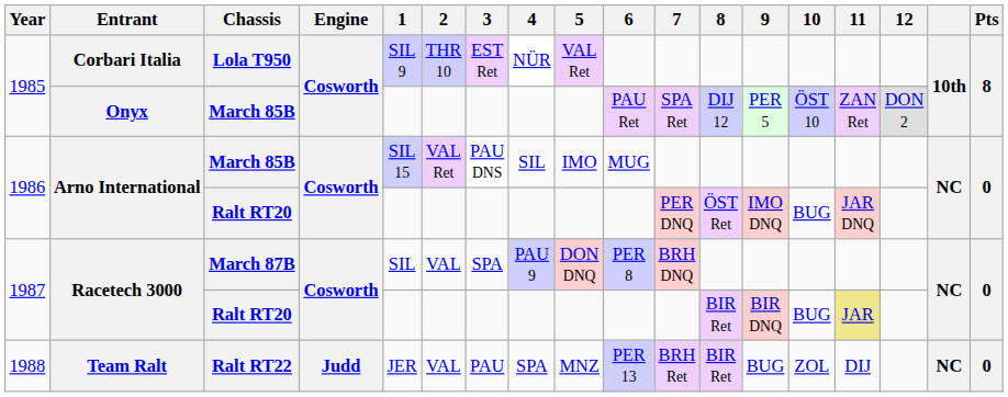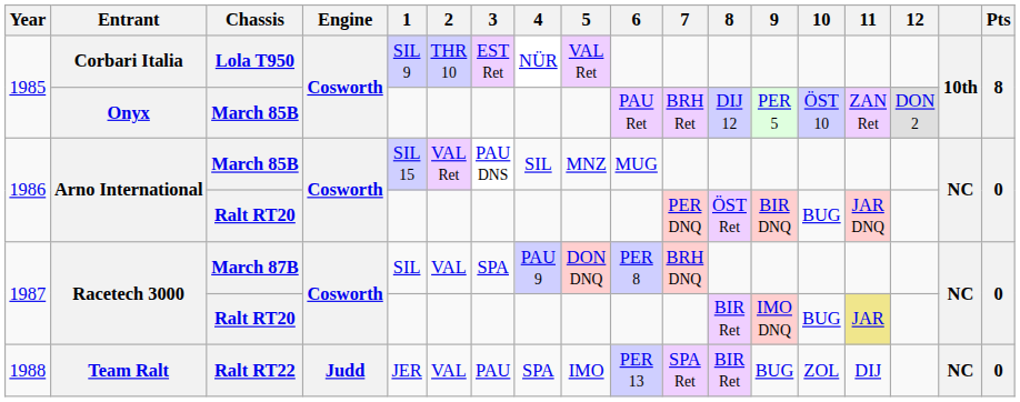 <table class="wikitable" style="text-align:center; font-size:90%">
 <tr>
 <th>Year</th>
 <th>Entrant</th>
 <th>Chassis</th>
 <th>Engine</th>
 <th>1</th>
 <th>2</th>
 <th>3</th>
 <th>4</th>
 <th>5</th>
 <th>6</th>
 <th>7</th>
 <th>8</th>
 <th>9</th>
 <th>10</th>
 <th>11</th>
 <th>12</th>
 <th></th>
 <th>Pts</th>
 </tr>
 <tr>
 <td rowspan=2><a href='#'>1985</a></td>
 <th>Corbari Italia</th>
 <th><a href='#'>Lola T950</a></th>
 <th rowspan=2><a href='#'>Cosworth</a></th>
 <td style="background:#CFCFFF;"><a href='#'>SIL</a><br><small>9</small></td>
 <td style="background:#CFCFFF;"><a href='#'>THR</a><br><small>10</small></td>
 <td style="background:#EFCFFF;"><a href='#'>EST</a><br><small>Ret</small></td>
 <td style="background:#FFFFFF;"><a href='#'>NÜR</a><br></td>
 <td style="background:#EFCFFF;"><a href='#'>VAL</a><br><small>Ret</small></td>
 <td></td>
 <td></td>
 <td></td>
 <td></td>
 <td></td>
 <td></td>
 <td></td>
 <th rowspan=2>10th</th>
 <th rowspan=2>8</th>
 </tr>
 <tr>
 <th><a href='#'>Onyx</a></th>
 <th><a href='#'>March 85B</a></th>
 <td></td>
 <td></td>
 <td></td>
 <td></td>
 <td></td>
 <td style="background:#EFCFFF;"><a href='#'>PAU</a><br><small>Ret</small></td>
-<td style="background:#EFCFFF;"><a href='#'>SPA</a><br><small>Ret</small></td>
+<td style="background:#EFCFFF;"><a href='#'>BRH</a><br><small>Ret</small></td>
 <td style="background:#CFCFFF;"><a href='#'>DIJ</a><br><small>12</small></td>
 <td style="background:#DFFFDF;"><a href='#'>PER</a><br><small>5</small></td>
 <td style="background:#CFCFFF;"><a href='#'>ÖST</a><br><small>10</small></td>
 <td style="background:#EFCFFF;"><a href='#'>ZAN</a><br><small>Ret</small></td>
 <td style="background:#DFDFDF;"><a href='#'>DON</a><br><small>2</small></td>
 </tr>
 <tr>
 <td rowspan=2><a href='#'>1986</a></td>
 <th rowspan=2>Arno International</th>
 <th><a href='#'>March 85B</a></th>
 <th rowspan=2><a href='#'>Cosworth</a></th>
 <td style="background:#CFCFFF;"><a href='#'>SIL</a><br><small>15</small></td>
 <td style="background:#EFCFFF;"><a href='#'>VAL</a><br><small>Ret</small></td>
 <td style="background:#FFFFFF;"><a href='#'>PAU</a><br><small>DNS</small></td>
 <td><a href='#'>SIL</a></td>
-<td><a href='#'>IMO</a></td>
+<td><a href='#'>MNZ</a></td>
 <td><a href='#'>MUG</a></td>
 <td></td>
 <td></td>
 <td></td>
 <td></td>
 <td></td>
 <td></td>
 <th rowspan=2>NC</th>
 <th rowspan=2>0</th>
 </tr>
 <tr>
 <th><a href='#'>Ralt RT20</a></th>
 <td></td>
 <td></td>
 <td></td>
 <td></td>
 <td></td>
 <td></td>
 <td style="background:#FFCFCF;"><a href='#'>PER</a><br><small>DNQ</small></td>
 <td style="background:#EFCFFF;"><a href='#'>ÖST</a><br><small>Ret</small></td>
-<td style="background:#FFCFCF;"><a href='#'>IMO</a><br><small>DNQ</small></td>
+<td style="background:#FFCFCF;"><a href='#'>BIR</a><br><small>DNQ</small></td>
 <td><a href='#'>BUG</a></td>
 <td style="background:#FFCFCF;"><a href='#'>JAR</a><br><small>DNQ</small></td>
 <td></td>
 </tr>
 <tr>
 <td rowspan=2><a href='#'>1987</a></td>
 <th rowspan=2>Racetech 3000</th>
 <th><a href='#'>March 87B</a></th>
 <th rowspan=2><a href='#'>Cosworth</a></th>
 <td><a href='#'>SIL</a></td>
 <td><a href='#'>VAL</a></td>
 <td><a href='#'>SPA</a></td>
 <td style="background:#CFCFFF;"><a href='#'>PAU</a><br><small>9</small></td>
 <td style="background:#FFCFCF;"><a href='#'>DON</a><br><small>DNQ</small></td>
 <td style="background:#CFCFFF;"><a href='#'>PER</a><br><small>8</small></td>
 <td style="background:#FFCFCF;"><a href='#'>BRH</a><br><small>DNQ</small></td>
 <td></td>
 <td></td>
 <td></td>
 <td></td>
 <td></td>
 <th rowspan=2>NC</th>
 <th rowspan=2>0</th>
 </tr>
 <tr>
 <th><a href='#'>Ralt RT20</a></th>
 <td></td>
 <td></td>
 <td></td>
 <td></td>
 <td></td>
 <td></td>
 <td></td>
 <td style="background:#EFCFFF;"><a href='#'>BIR</a><br><small>Ret</small></td>
-<td style="background:#FFCFCF;"><a href='#'>BIR</a><br><small>DNQ</small></td>
+<td style="background:#FFCFCF;"><a href='#'>IMO</a><br><small>DNQ</small></td>
 <td><a href='#'>BUG</a></td>
 <td style="background: khaki;"><a href='#'>JAR</a></td>
 <td></td>
 </tr>
 <tr>
 <td><a href='#'>1988</a></td>
 <th><a href='#'>Team Ralt</a></th>
 <th><a href='#'>Ralt RT22</a></th>
 <th rowspan=2><a href='#'>Judd</a></th>
 <td><a href='#'>JER</a></td>
 <td><a href='#'>VAL</a></td>
 <td><a href='#'>PAU</a></td>
 <td><a href='#'>SPA</a></td>
-<td><a href='#'>MNZ</a></td>
+<td><a href='#'>IMO</a></td>
 <td style="background:#CFCFFF;"><a href='#'>PER</a><br><small>13</small></td>
-<td style="background:#EFCFFF;"><a href='#'>BRH</a><br><small>Ret</small></td>
+<td style="background:#EFCFFF;"><a href='#'>SPA</a><br><small>Ret</small></td>
 <td style="background:#EFCFFF;"><a href='#'>BIR</a><br><small>Ret</small></td>
 <td><a href='#'>BUG</a></td>
 <td><a href='#'>ZOL</a></td>
 <td><a href='#'>DIJ</a></td>
 <td></td>
 <th>NC</th>
 <th>0</th>
 </tr>
 </table>
